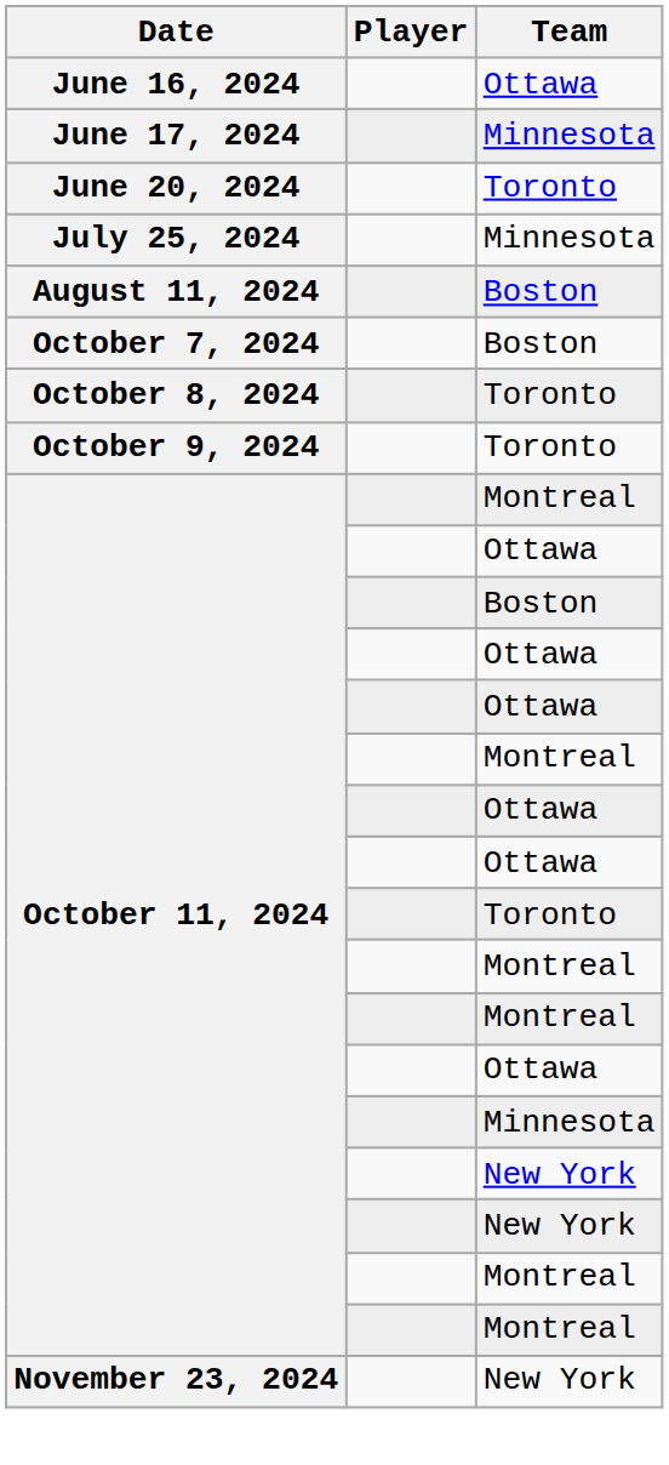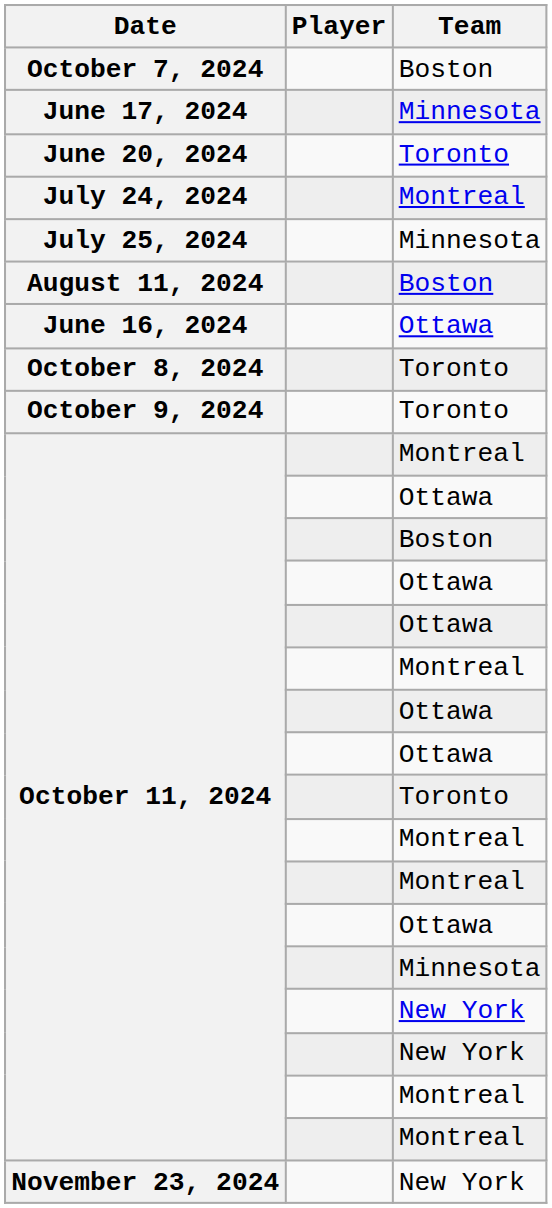 <table class="wikitable sortable">
 <tr>
 <th scope="col">Date</th>
 <th scope="col">Player</th>
 <th scope="col">Team</th>
 </tr>
 <tr>
-<th scope="row">June 16, 2024</th>
+<th scope="row">October 7, 2024</th>
 <td></td>
-<td><a href='#'>Ottawa</a></td>
+<td>Boston</td>
 </tr>
 <tr bgcolor="#eeeeee">
 <th scope="row">June 17, 2024</th>
 <td></td>
 <td><a href='#'>Minnesota</a></td>
 </tr>
 <tr>
 <th scope="row">June 20, 2024</th>
 <td></td>
 <td><a href='#'>Toronto</a></td>
+</tr>
+<tr bgcolor="#eeeeee">
+<th scope="row">July 24, 2024</th>
+<td></td>
+<td><a href='#'>Montreal</a></td>
 </tr>
 <tr>
 <th scope="row">July 25, 2024</th>
 <td></td>
 <td>Minnesota</td>
 </tr>
 <tr bgcolor="#eeeeee">
 <th scope="row">August 11, 2024</th>
 <td></td>
 <td><a href='#'>Boston</a></td>
 </tr>
 <tr>
-<th scope="row">October 7, 2024</th>
+<th scope="row">June 16, 2024</th>
 <td></td>
-<td>Boston</td>
+<td><a href='#'>Ottawa</a></td>
 </tr>
 <tr bgcolor="#eeeeee">
 <th scope="row">October 8, 2024</th>
 <td></td>
 <td>Toronto</td>
 </tr>
 <tr>
 <th scope="row">October 9, 2024</th>
 <td></td>
 <td>Toronto</td>
 </tr>
 <tr bgcolor="#eeeeee">
 <th scope="rowgroup" rowspan="17">October 11, 2024</th>
 <td></td>
 <td>Montreal</td>
 </tr>
 <tr>
 <td></td>
 <td>Ottawa</td>
 </tr>
 <tr bgcolor="#eeeeee">
 <td></td>
 <td>Boston</td>
 </tr>
 <tr>
 <td></td>
 <td>Ottawa</td>
 </tr>
 <tr bgcolor="#eeeeee">
 <td></td>
 <td>Ottawa</td>
 </tr>
 <tr>
 <td></td>
 <td>Montreal</td>
 </tr>
 <tr bgcolor="#eeeeee">
 <td></td>
 <td>Ottawa</td>
 </tr>
 <tr>
 <td></td>
 <td>Ottawa</td>
 </tr>
 <tr bgcolor="#eeeeee">
 <td></td>
 <td>Toronto</td>
 </tr>
 <tr>
 <td></td>
 <td>Montreal</td>
 </tr>
 <tr bgcolor="#eeeeee">
 <td></td>
 <td>Montreal</td>
 </tr>
 <tr>
 <td></td>
 <td>Ottawa</td>
 </tr>
 <tr bgcolor="#eeeeee">
 <td></td>
 <td>Minnesota</td>
 </tr>
 <tr>
 <td></td>
 <td><a href='#'>New York</a></td>
 </tr>
 <tr bgcolor="#eeeeee">
 <td></td>
 <td>New York</td>
 </tr>
 <tr>
 <td></td>
 <td>Montreal</td>
 </tr>
 <tr bgcolor="#eeeeee">
 <td></td>
 <td>Montreal</td>
 </tr>
 <tr>
 <th scope="row">November 23, 2024</th>
 <td></td>
 <td>New York</td>
 </tr>
 </table>
